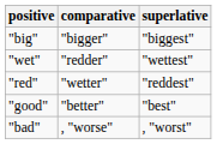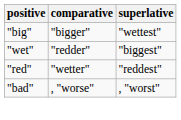 <table class="wikitable">
 <tr>
 <th>positive</th>
 <th>comparative</th>
 <th>superlative</th>
 </tr>
 <tr>
 <td> "big"</td>
 <td> "bigger"</td>
-<td> "biggest"</td>
+<td> "wettest"</td>
 </tr>
 <tr>
 <td> "wet"</td>
 <td> "redder"</td>
-<td> "wettest"</td>
+<td> "biggest"</td>
 </tr>
 <tr>
 <td> "red"</td>
 <td> "wetter"</td>
 <td> "reddest"</td>
 </tr>
 <tr>
-<td> "good"</td>
-<td> "better"</td>
-<td> "best"</td>
-</tr>
-<tr>
 <td> "bad"</td>
 <td>,  "worse"</td>
 <td>,  "worst"</td>
 </tr>
 </table>
